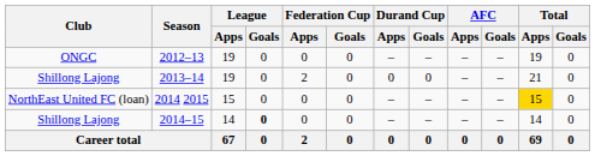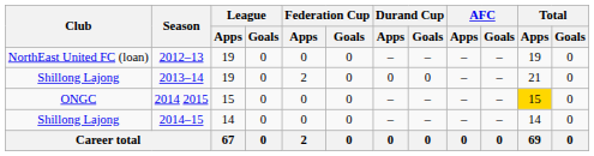 <table class="wikitable" style="font-size:90%; text-align:center;">
 <tr>
 <th rowspan="2">Club</th>
 <th rowspan="2">Season</th>
 <th colspan="2">League</th>
 <th colspan="2">Federation Cup</th>
 <th colspan="2">Durand Cup</th>
 <th colspan="2"><a href='#'>AFC</a></th>
 <th colspan="2">Total</th>
 </tr>
 <tr>
 <th>Apps</th>
 <th>Goals</th>
 <th>Apps</th>
 <th>Goals</th>
 <th>Apps</th>
 <th>Goals</th>
 <th>Apps</th>
 <th>Goals</th>
 <th>Apps</th>
 <th>Goals</th>
 </tr>
 <tr>
-<td rowspan="1"><a href='#'>ONGC</a></td>
+<td rowspan="1"><a href='#'>NorthEast United FC</a> (loan)</td>
 <td><a href='#'>2012–13</a></td>
 <td>19</td>
 <td>0</td>
 <td>0</td>
 <td>0</td>
 <td>–</td>
 <td>–</td>
 <td>–</td>
 <td>–</td>
 <td>19</td>
 <td>0</td>
 </tr>
 <tr>
 <td><a href='#'>Shillong Lajong</a></td>
 <td><a href='#'>2013–14</a></td>
 <td>19</td>
 <td>0</td>
 <td>2</td>
 <td>0</td>
 <td>0</td>
 <td>0</td>
 <td>–</td>
 <td>–</td>
 <td>21</td>
 <td>0</td>
 </tr>
 <tr>
-<td rowspan="1"><a href='#'>NorthEast United FC</a> (loan)</td>
+<td rowspan="1"><a href='#'>ONGC</a></td>
 <td><a href='#'>2014</a> <a href='#'>2015</a></td>
 <td>15</td>
 <td>0</td>
 <td>0</td>
 <td>0</td>
 <td>–</td>
 <td>–</td>
 <td>–</td>
 <td>–</td>
 <td style="background: gold;">15</td>
 <td>0</td>
 </tr>
 <tr>
 <td rowspan="1"><a href='#'>Shillong Lajong</a></td>
 <td><a href='#'>2014–15</a></td>
 <td>14</td>
-<td><strong>0</strong></td>
+<td>0</td>
 <td>0</td>
 <td>0</td>
 <td>–</td>
 <td>–</td>
 <td>–</td>
 <td>–</td>
 <td>14</td>
 <td>0</td>
 </tr>
 <tr>
 <th colspan="2">Career total</th>
 <th>67</th>
 <th>0</th>
 <th>2</th>
 <th>0</th>
 <th>0</th>
 <th>0</th>
 <th>0</th>
 <th>0</th>
 <th>69</th>
 <th>0</th>
 </tr>
 </table>
